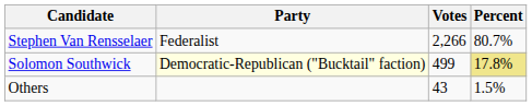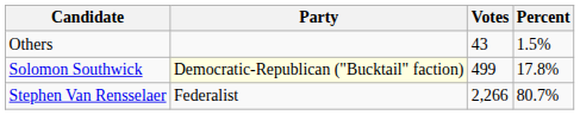 <table class=wikitable>
 <tr>
 <th>Candidate</th>
 <th>Party</th>
 <th>Votes</th>
 <th>Percent</th>
 </tr>
 <tr>
+<td>Others</td>
+<td></td>
+<td>43</td>
+<td>1.5%</td>
+</tr>
+<tr>
+<td><a href='#'>Solomon Southwick</a></td>
+<td style="background: lightyellow;">Democratic-Republican ("Bucktail" faction)</td>
+<td>499</td>
+<td>17.8%</td>
+</tr>
+<tr>
 <td><a href='#'>Stephen Van Rensselaer</a></td>
 <td>Federalist</td>
 <td>2,266</td>
 <td>80.7%</td>
 </tr>
-<tr>
-<td><a href='#'>Solomon Southwick</a></td>
-<td style="background: lightyellow;">Democratic-Republican ("Bucktail" faction)</td>
-<td>499</td>
-<td style="background: khaki;">17.8%</td>
-</tr>
-<tr>
-<td>Others</td>
-<td></td>
-<td>43</td>
-<td>1.5%</td>
-</tr>
 </table>
